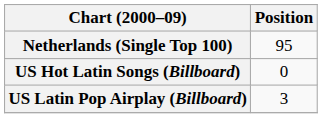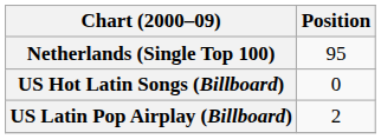 <table class="wikitable plainrowheaders" style="text-align:center">
 <tr>
 <th>Chart (2000–09)</th>
 <th>Position</th>
 </tr>
 <tr>
 <th scope="row">Netherlands (Single Top 100)</th>
 <td>95</td>
 </tr>
 <tr>
 <th scope="row">US Hot Latin Songs (<em>Billboard</em>)</th>
 <td style="text-align:center;">0</td>
 </tr>
 <tr>
 <th scope="row">US Latin Pop Airplay (<em>Billboard</em>)</th>
-<td style="text-align:center;">3</td>
+<td style="text-align:center;">2</td>
 </tr>
 <tr>
 </tr>
 </table>
